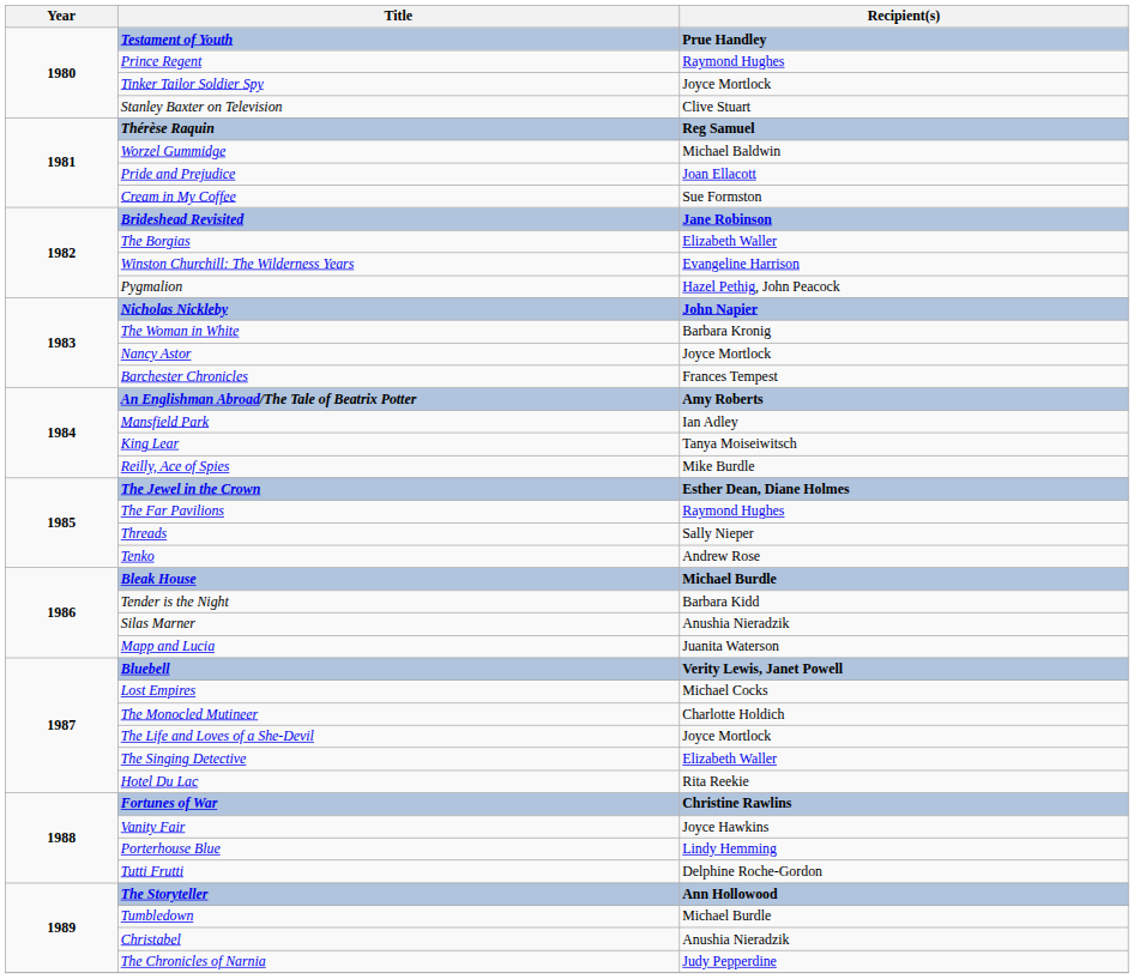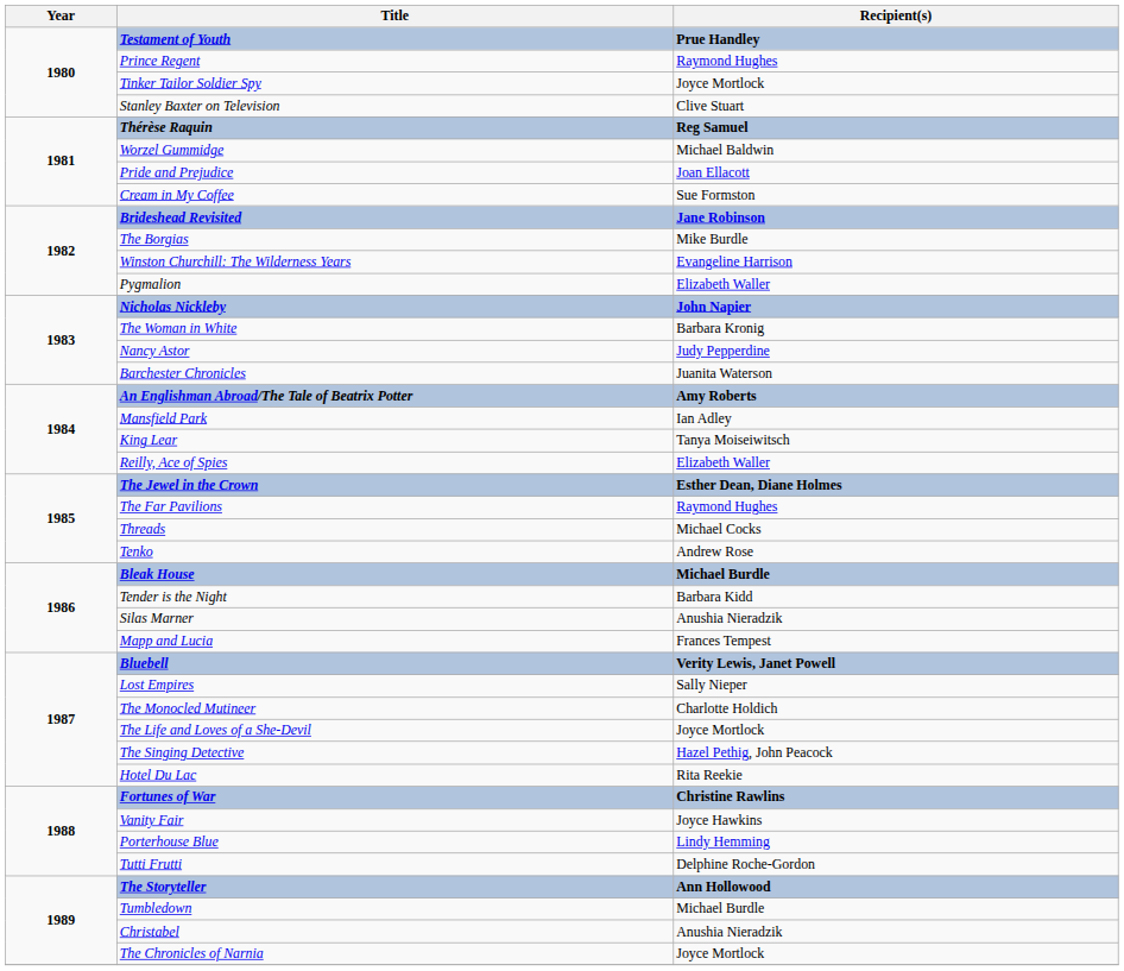 <table class="wikitable" width="80%">
 <tr>
 <th width=5%>Year</th>
 <th width=25%><strong>Title</strong></th>
 <th width=20%><strong>Recipient(s)</strong></th>
 </tr>
 <tr>
 <td rowspan="4" style="text-align:center;"><strong>1980</strong></td>
 <td style="background:#B0C4DE;"><strong><em><a href='#'>Testament of Youth</a></em></strong></td>
 <td style="background:#B0C4DE;"><strong>Prue Handley</strong></td>
 </tr>
 <tr>
 <td><em><a href='#'>Prince Regent</a></em></td>
 <td><a href='#'>Raymond Hughes</a></td>
 </tr>
 <tr>
 <td><em><a href='#'>Tinker Tailor Soldier Spy</a></em></td>
 <td>Joyce Mortlock</td>
 </tr>
 <tr>
 <td><em>Stanley Baxter on Television</em></td>
 <td>Clive Stuart</td>
 </tr>
 <tr>
 <td rowspan="4" style="text-align:center;"><strong>1981</strong></td>
 <td style="background:#B0C4DE;"><strong><em>Thérèse Raquin</em></strong></td>
 <td style="background:#B0C4DE;"><strong>Reg Samuel</strong></td>
 </tr>
 <tr>
 <td><em><a href='#'>Worzel Gummidge</a></em></td>
 <td>Michael Baldwin</td>
 </tr>
 <tr>
 <td><em><a href='#'>Pride and Prejudice</a></em></td>
 <td><a href='#'>Joan Ellacott</a></td>
 </tr>
 <tr>
 <td><em><a href='#'>Cream in My Coffee</a></em></td>
 <td>Sue Formston</td>
 </tr>
 <tr>
 <td rowspan="4" style="text-align:center;"><strong>1982</strong></td>
 <td style="background:#B0C4DE;"><strong><em><a href='#'>Brideshead Revisited</a></em></strong></td>
 <td style="background:#B0C4DE;"><strong><a href='#'>Jane Robinson</a></strong></td>
 </tr>
 <tr>
 <td><em><a href='#'>The Borgias</a></em></td>
-<td><a href='#'>Elizabeth Waller</a></td>
+<td>Mike Burdle</td>
 </tr>
 <tr>
 <td><em><a href='#'>Winston Churchill: The Wilderness Years</a></em></td>
 <td><a href='#'>Evangeline Harrison</a></td>
 </tr>
 <tr>
 <td><em>Pygmalion</em></td>
-<td><a href='#'>Hazel Pethig</a>, John Peacock</td>
+<td><a href='#'>Elizabeth Waller</a></td>
 </tr>
 <tr>
 <td rowspan="4" style="text-align:center;"><strong>1983</strong></td>
 <td style="background:#B0C4DE;"><strong><em><a href='#'>Nicholas Nickleby</a></em></strong></td>
 <td style="background:#B0C4DE;"><strong><a href='#'>John Napier</a></strong></td>
 </tr>
 <tr>
 <td><em><a href='#'>The Woman in White</a></em></td>
 <td>Barbara Kronig</td>
 </tr>
 <tr>
 <td><em><a href='#'>Nancy Astor</a></em></td>
-<td>Joyce Mortlock</td>
+<td><a href='#'>Judy Pepperdine</a></td>
 </tr>
 <tr>
 <td><em><a href='#'>Barchester Chronicles</a></em></td>
-<td>Frances Tempest</td>
+<td>Juanita Waterson</td>
 </tr>
 <tr>
 <td rowspan="4" style="text-align:center;"><strong>1984</strong></td>
 <td style="background:#B0C4DE;"><strong><em><a href='#'>An Englishman Abroad</a>/The Tale of Beatrix Potter</em></strong></td>
 <td style="background:#B0C4DE;"><strong>Amy Roberts</strong></td>
 </tr>
 <tr>
 <td><em><a href='#'>Mansfield Park</a></em></td>
 <td>Ian Adley</td>
 </tr>
 <tr>
 <td><em><a href='#'>King Lear</a></em></td>
 <td>Tanya Moiseiwitsch</td>
 </tr>
 <tr>
 <td><em><a href='#'>Reilly, Ace of Spies</a></em></td>
-<td>Mike Burdle</td>
+<td><a href='#'>Elizabeth Waller</a></td>
 </tr>
 <tr>
 <td rowspan="4" style="text-align:center;"><strong>1985</strong></td>
 <td style="background:#B0C4DE;"><strong><em><a href='#'>The Jewel in the Crown</a></em></strong></td>
 <td style="background:#B0C4DE;"><strong>Esther Dean, Diane Holmes</strong></td>
 </tr>
 <tr>
 <td><em><a href='#'>The Far Pavilions</a></em></td>
 <td><a href='#'>Raymond Hughes</a></td>
 </tr>
 <tr>
 <td><em><a href='#'>Threads</a></em></td>
-<td>Sally Nieper</td>
+<td>Michael Cocks</td>
 </tr>
 <tr>
 <td><em><a href='#'>Tenko</a></em></td>
 <td>Andrew Rose</td>
 </tr>
 <tr>
 <td rowspan="4" style="text-align:center;"><strong>1986</strong></td>
 <td style="background:#B0C4DE;"><strong><em><a href='#'>Bleak House</a></em></strong></td>
 <td style="background:#B0C4DE;"><strong>Michael Burdle</strong></td>
 </tr>
 <tr>
 <td><em>Tender is the Night</em></td>
 <td>Barbara Kidd</td>
 </tr>
 <tr>
 <td><em>Silas Marner</em></td>
 <td>Anushia Nieradzik</td>
 </tr>
 <tr>
 <td><em><a href='#'>Mapp and Lucia</a></em></td>
-<td>Juanita Waterson</td>
+<td>Frances Tempest</td>
 </tr>
 <tr>
 <td rowspan="6" style="text-align:center;"><strong>1987</strong></td>
 <td style="background:#B0C4DE;"><strong><em><a href='#'>Bluebell</a></em></strong></td>
 <td style="background:#B0C4DE;"><strong>Verity Lewis, Janet Powell</strong></td>
 </tr>
 <tr>
 <td><em><a href='#'>Lost Empires</a></em></td>
-<td>Michael Cocks</td>
+<td>Sally Nieper</td>
 </tr>
 <tr>
 <td><em><a href='#'>The Monocled Mutineer</a></em></td>
 <td>Charlotte Holdich</td>
 </tr>
 <tr>
 <td><em><a href='#'>The Life and Loves of a She-Devil</a></em></td>
 <td>Joyce Mortlock</td>
 </tr>
 <tr>
 <td><em><a href='#'>The Singing Detective</a></em></td>
-<td><a href='#'>Elizabeth Waller</a></td>
+<td><a href='#'>Hazel Pethig</a>, John Peacock</td>
 </tr>
 <tr>
 <td><em><a href='#'>Hotel Du Lac</a></em></td>
 <td>Rita Reekie</td>
 </tr>
 <tr>
 <td rowspan="4" style="text-align:center;"><strong>1988</strong></td>
 <td style="background:#B0C4DE;"><strong><em><a href='#'>Fortunes of War</a></em></strong></td>
 <td style="background:#B0C4DE;"><strong>Christine Rawlins</strong></td>
 </tr>
 <tr>
 <td><em><a href='#'>Vanity Fair</a></em></td>
 <td>Joyce Hawkins</td>
 </tr>
 <tr>
 <td><em><a href='#'>Porterhouse Blue</a></em></td>
 <td><a href='#'>Lindy Hemming</a></td>
 </tr>
 <tr>
 <td><em><a href='#'>Tutti Frutti</a></em></td>
 <td>Delphine Roche-Gordon</td>
 </tr>
 <tr>
 <td rowspan="4" style="text-align:center;"><strong>1989</strong></td>
 <td style="background:#B0C4DE;"><strong><em><a href='#'>The Storyteller</a></em></strong></td>
 <td style="background:#B0C4DE;"><strong>Ann Hollowood</strong></td>
 </tr>
 <tr>
 <td><em><a href='#'>Tumbledown</a></em></td>
 <td>Michael Burdle</td>
 </tr>
 <tr>
 <td><em><a href='#'>Christabel</a></em></td>
 <td>Anushia Nieradzik</td>
 </tr>
 <tr>
 <td><em><a href='#'>The Chronicles of Narnia</a></em></td>
-<td><a href='#'>Judy Pepperdine</a></td>
+<td>Joyce Mortlock</td>
 </tr>
 <tr>
 </tr>
 </table>
